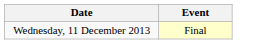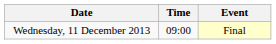 <table class = "wikitable" style="text-align:center;">
 <tr>
 <th width=220>Date</th>
+<th width=50>Time</th>
 <th width=100>Event</th>
 </tr>
 <tr>
 <td>Wednesday, 11 December 2013</td>
+<td>09:00</td>
 <td bgcolor=ffffcc>Final</td>
 </tr>
 </table>
